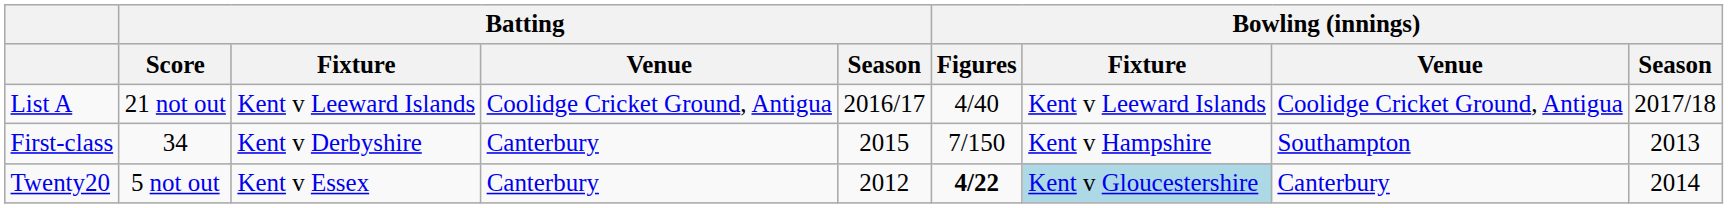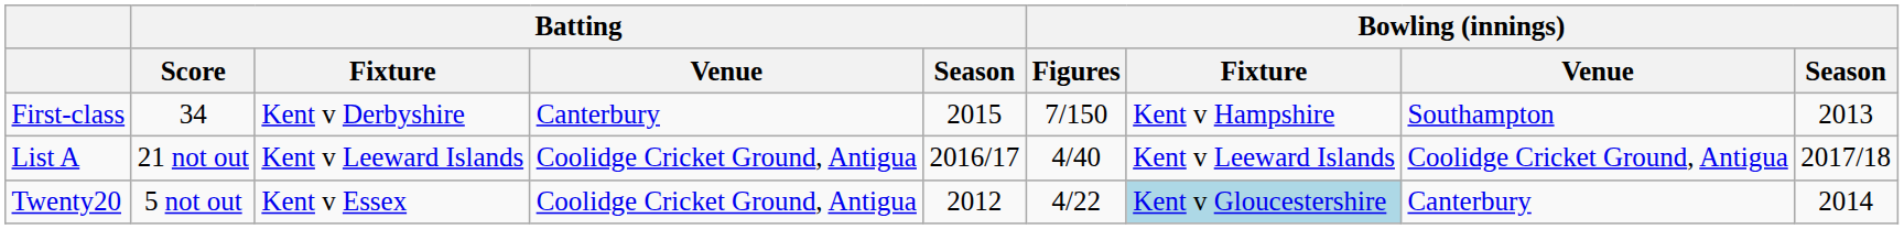 <table class=wikitable>
 <tr>
 <th rowspan="1"></th>
 <th colspan="4" rowspan="1">Batting</th>
 <th colspan="4" rowspan="1">Bowling (innings)</th>
 </tr>
 <tr>
 <th></th>
 <th>Score</th>
 <th>Fixture</th>
 <th>Venue</th>
 <th>Season</th>
 <th>Figures</th>
 <th>Fixture</th>
 <th>Venue</th>
 <th>Season</th>
 </tr>
 <tr>
+<td><a href='#'>First-class</a></td>
+<td align="center">34</td>
+<td><a href='#'>Kent</a> v <a href='#'>Derbyshire</a></td>
+<td><a href='#'>Canterbury</a></td>
+<td align="center">2015</td>
+<td align="center">7/150</td>
+<td><a href='#'>Kent</a> v <a href='#'>Hampshire</a></td>
+<td><a href='#'>Southampton</a></td>
+<td align="center">2013</td>
+</tr>
+<tr>
 <td><a href='#'>List A</a></td>
 <td align="center">21 <a href='#'>not out</a></td>
 <td><a href='#'>Kent</a> v <a href='#'>Leeward Islands</a></td>
 <td><a href='#'>Coolidge Cricket Ground</a>, <a href='#'>Antigua</a></td>
 <td align="center">2016/17</td>
 <td align="center">4/40</td>
 <td><a href='#'>Kent</a> v <a href='#'>Leeward Islands</a></td>
 <td><a href='#'>Coolidge Cricket Ground</a>, <a href='#'>Antigua</a></td>
 <td align="center">2017/18</td>
 </tr>
 <tr>
-<td><a href='#'>First-class</a></td>
-<td align="center">34</td>
-<td><a href='#'>Kent</a> v <a href='#'>Derbyshire</a></td>
-<td><a href='#'>Canterbury</a></td>
-<td align="center">2015</td>
-<td align="center">7/150</td>
-<td><a href='#'>Kent</a> v <a href='#'>Hampshire</a></td>
-<td><a href='#'>Southampton</a></td>
-<td align="center">2013</td>
-</tr>
-<tr>
 <td><a href='#'>Twenty20</a></td>
 <td align="center">5 <a href='#'>not out</a></td>
 <td><a href='#'>Kent</a> v <a href='#'>Essex</a></td>
-<td><a href='#'>Canterbury</a></td>
+<td><a href='#'>Coolidge Cricket Ground</a>, <a href='#'>Antigua</a></td>
 <td align="center">2012</td>
-<td align="center"><strong>4/22</strong></td>
+<td align="center">4/22</td>
 <td style="background: lightblue;"><a href='#'>Kent</a> v <a href='#'>Gloucestershire</a></td>
 <td><a href='#'>Canterbury</a></td>
 <td align="center">2014</td>
 </tr>
 </table>
